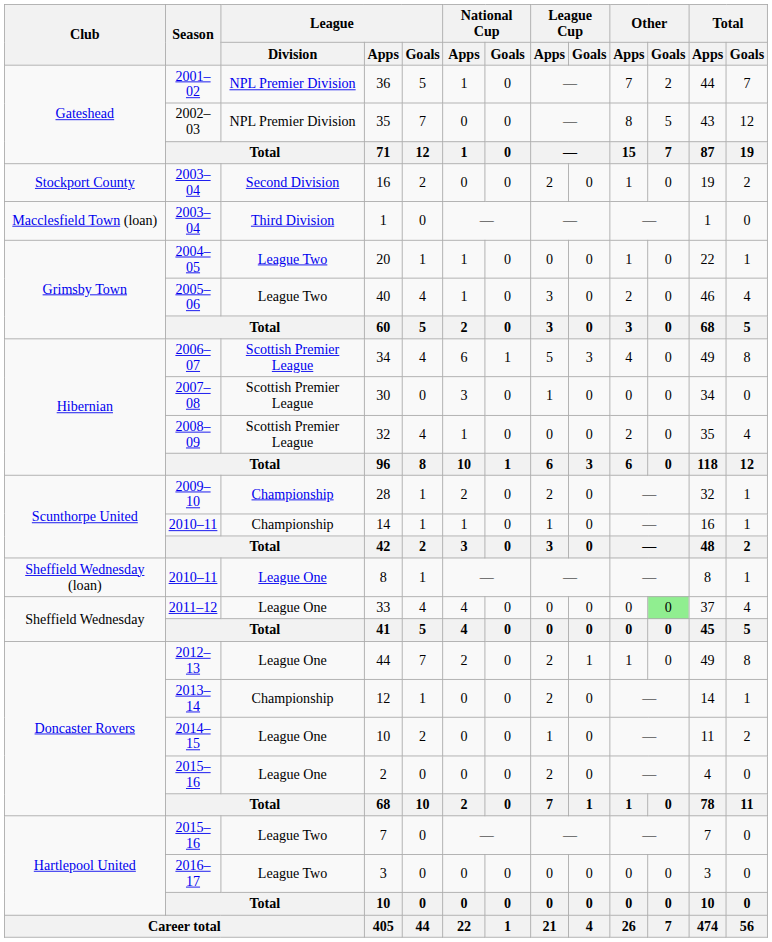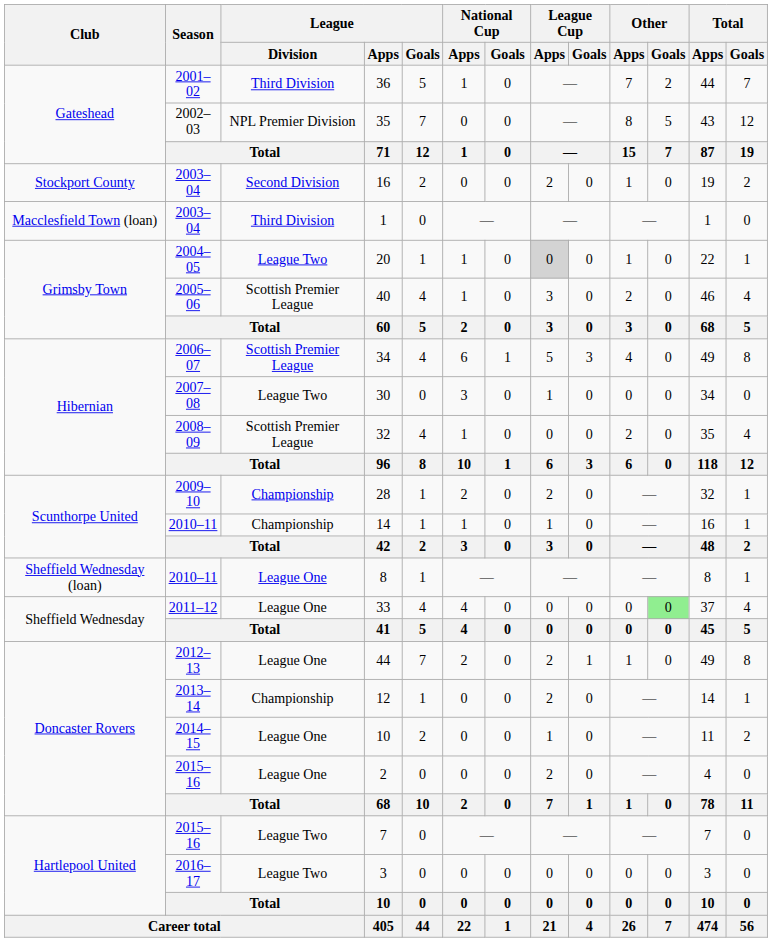 <table class=wikitable style="text-align: center;">
 <tr>
 <th rowspan=2>Club</th>
 <th rowspan=2>Season</th>
 <th colspan=3>League</th>
 <th colspan=2>National Cup</th>
 <th colspan=2>League Cup</th>
 <th colspan=2>Other</th>
 <th colspan=2>Total</th>
 </tr>
 <tr>
 <th>Division</th>
 <th>Apps</th>
 <th>Goals</th>
 <th>Apps</th>
 <th>Goals</th>
 <th>Apps</th>
 <th>Goals</th>
 <th>Apps</th>
 <th>Goals</th>
 <th>Apps</th>
 <th>Goals</th>
 </tr>
 <tr>
 <td rowspan=3><a href='#'>Gateshead</a></td>
 <td><a href='#'>2001–02</a></td>
-<td><a href='#'>NPL Premier Division</a></td>
+<td><a href='#'>Third Division</a></td>
 <td>36</td>
 <td>5</td>
 <td>1</td>
 <td>0</td>
 <td colspan=2>—</td>
 <td>7</td>
 <td>2</td>
 <td>44</td>
 <td>7</td>
 </tr>
 <tr>
 <td>2002–03</td>
 <td>NPL Premier Division</td>
 <td>35</td>
 <td>7</td>
 <td>0</td>
 <td>0</td>
 <td colspan=2>—</td>
 <td>8</td>
 <td>5</td>
 <td>43</td>
 <td>12</td>
 </tr>
 <tr>
 <th colspan=2>Total</th>
 <th>71</th>
 <th>12</th>
 <th>1</th>
 <th>0</th>
 <th colspan=2>—</th>
 <th>15</th>
 <th>7</th>
 <th>87</th>
 <th>19</th>
 </tr>
 <tr>
 <td><a href='#'>Stockport County</a></td>
 <td><a href='#'>2003–04</a></td>
 <td><a href='#'>Second Division</a></td>
 <td>16</td>
 <td>2</td>
 <td>0</td>
 <td>0</td>
 <td>2</td>
 <td>0</td>
 <td>1</td>
 <td>0</td>
 <td>19</td>
 <td>2</td>
 </tr>
 <tr>
 <td><a href='#'>Macclesfield Town</a> (loan)</td>
 <td><a href='#'>2003–04</a></td>
 <td><a href='#'>Third Division</a></td>
 <td>1</td>
 <td>0</td>
 <td colspan=2>—</td>
 <td colspan=2>—</td>
 <td colspan=2>—</td>
 <td>1</td>
 <td>0</td>
 </tr>
 <tr>
 <td rowspan=3><a href='#'>Grimsby Town</a></td>
 <td><a href='#'>2004–05</a></td>
 <td><a href='#'>League Two</a></td>
 <td>20</td>
 <td>1</td>
 <td>1</td>
 <td>0</td>
-<td>0</td>
+<td style="background: lightgrey;">0</td>
 <td>0</td>
 <td>1</td>
 <td>0</td>
 <td>22</td>
 <td>1</td>
 </tr>
 <tr>
 <td><a href='#'>2005–06</a></td>
-<td>League Two</td>
+<td>Scottish Premier League</td>
 <td>40</td>
 <td>4</td>
 <td>1</td>
 <td>0</td>
 <td>3</td>
 <td>0</td>
 <td>2</td>
 <td>0</td>
 <td>46</td>
 <td>4</td>
 </tr>
 <tr>
 <th colspan=2>Total</th>
 <th>60</th>
 <th>5</th>
 <th>2</th>
 <th>0</th>
 <th>3</th>
 <th>0</th>
 <th>3</th>
 <th>0</th>
 <th>68</th>
 <th>5</th>
 </tr>
 <tr>
 <td rowspan=4><a href='#'>Hibernian</a></td>
 <td><a href='#'>2006–07</a></td>
 <td><a href='#'>Scottish Premier League</a></td>
 <td>34</td>
 <td>4</td>
 <td>6</td>
 <td>1</td>
 <td>5</td>
 <td>3</td>
 <td>4</td>
 <td>0</td>
 <td>49</td>
 <td>8</td>
 </tr>
 <tr>
 <td><a href='#'>2007–08</a></td>
-<td>Scottish Premier League</td>
+<td>League Two</td>
 <td>30</td>
 <td>0</td>
 <td>3</td>
 <td>0</td>
 <td>1</td>
 <td>0</td>
 <td>0</td>
 <td>0</td>
 <td>34</td>
 <td>0</td>
 </tr>
 <tr>
 <td><a href='#'>2008–09</a></td>
 <td>Scottish Premier League</td>
 <td>32</td>
 <td>4</td>
 <td>1</td>
 <td>0</td>
 <td>0</td>
 <td>0</td>
 <td>2</td>
 <td>0</td>
 <td>35</td>
 <td>4</td>
 </tr>
 <tr>
 <th colspan=2>Total</th>
 <th>96</th>
 <th>8</th>
 <th>10</th>
 <th>1</th>
 <th>6</th>
 <th>3</th>
 <th>6</th>
 <th>0</th>
 <th>118</th>
 <th>12</th>
 </tr>
 <tr>
 <td rowspan=3><a href='#'>Scunthorpe United</a></td>
 <td><a href='#'>2009–10</a></td>
 <td><a href='#'>Championship</a></td>
 <td>28</td>
 <td>1</td>
 <td>2</td>
 <td>0</td>
 <td>2</td>
 <td>0</td>
 <td colspan=2>—</td>
 <td>32</td>
 <td>1</td>
 </tr>
 <tr>
 <td><a href='#'>2010–11</a></td>
 <td>Championship</td>
 <td>14</td>
 <td>1</td>
 <td>1</td>
 <td>0</td>
 <td>1</td>
 <td>0</td>
 <td colspan=2>—</td>
 <td>16</td>
 <td>1</td>
 </tr>
 <tr>
 <th colspan=2>Total</th>
 <th>42</th>
 <th>2</th>
 <th>3</th>
 <th>0</th>
 <th>3</th>
 <th>0</th>
 <th colspan=2>—</th>
 <th>48</th>
 <th>2</th>
 </tr>
 <tr>
 <td><a href='#'>Sheffield Wednesday</a> (loan)</td>
 <td><a href='#'>2010–11</a></td>
 <td><a href='#'>League One</a></td>
 <td>8</td>
 <td>1</td>
 <td colspan=2>—</td>
 <td colspan=2>—</td>
 <td colspan=2>—</td>
 <td>8</td>
 <td>1</td>
 </tr>
 <tr>
 <td rowspan=2>Sheffield Wednesday</td>
 <td><a href='#'>2011–12</a></td>
 <td>League One</td>
 <td>33</td>
 <td>4</td>
 <td>4</td>
 <td>0</td>
 <td>0</td>
 <td>0</td>
 <td>0</td>
 <td style="background: lightgreen;">0</td>
 <td>37</td>
 <td>4</td>
 </tr>
 <tr>
 <th colspan=2>Total</th>
 <th>41</th>
 <th>5</th>
 <th>4</th>
 <th>0</th>
 <th>0</th>
 <th>0</th>
 <th>0</th>
 <th>0</th>
 <th>45</th>
 <th>5</th>
 </tr>
 <tr>
 <td rowspan=5><a href='#'>Doncaster Rovers</a></td>
 <td><a href='#'>2012–13</a></td>
 <td>League One</td>
 <td>44</td>
 <td>7</td>
 <td>2</td>
 <td>0</td>
 <td>2</td>
 <td>1</td>
 <td>1</td>
 <td>0</td>
 <td>49</td>
 <td>8</td>
 </tr>
 <tr>
 <td><a href='#'>2013–14</a></td>
 <td>Championship</td>
 <td>12</td>
 <td>1</td>
 <td>0</td>
 <td>0</td>
 <td>2</td>
 <td>0</td>
 <td colspan=2>—</td>
 <td>14</td>
 <td>1</td>
 </tr>
 <tr>
 <td><a href='#'>2014–15</a></td>
 <td>League One</td>
 <td>10</td>
 <td>2</td>
 <td>0</td>
 <td>0</td>
 <td>1</td>
 <td>0</td>
 <td colspan=2>—</td>
 <td>11</td>
 <td>2</td>
 </tr>
 <tr>
 <td><a href='#'>2015–16</a></td>
 <td>League One</td>
 <td>2</td>
 <td>0</td>
 <td>0</td>
 <td>0</td>
 <td>2</td>
 <td>0</td>
 <td colspan=2>—</td>
 <td>4</td>
 <td>0</td>
 </tr>
 <tr>
 <th colspan=2>Total</th>
 <th>68</th>
 <th>10</th>
 <th>2</th>
 <th>0</th>
 <th>7</th>
 <th>1</th>
 <th>1</th>
 <th>0</th>
 <th>78</th>
 <th>11</th>
 </tr>
 <tr>
 <td rowspan=3><a href='#'>Hartlepool United</a></td>
 <td><a href='#'>2015–16</a></td>
 <td>League Two</td>
 <td>7</td>
 <td>0</td>
 <td colspan=2>—</td>
 <td colspan=2>—</td>
 <td colspan=2>—</td>
 <td>7</td>
 <td>0</td>
 </tr>
 <tr>
 <td><a href='#'>2016–17</a></td>
 <td>League Two</td>
 <td>3</td>
 <td>0</td>
 <td>0</td>
 <td>0</td>
 <td>0</td>
 <td>0</td>
 <td>0</td>
 <td>0</td>
 <td>3</td>
 <td>0</td>
 </tr>
 <tr>
 <th colspan=2>Total</th>
 <th>10</th>
 <th>0</th>
 <th>0</th>
 <th>0</th>
 <th>0</th>
 <th>0</th>
 <th>0</th>
 <th>0</th>
 <th>10</th>
 <th>0</th>
 </tr>
 <tr>
 <th colspan=3>Career total</th>
 <th>405</th>
 <th>44</th>
 <th>22</th>
 <th>1</th>
 <th>21</th>
 <th>4</th>
 <th>26</th>
 <th>7</th>
 <th>474</th>
 <th>56</th>
 </tr>
 </table>
